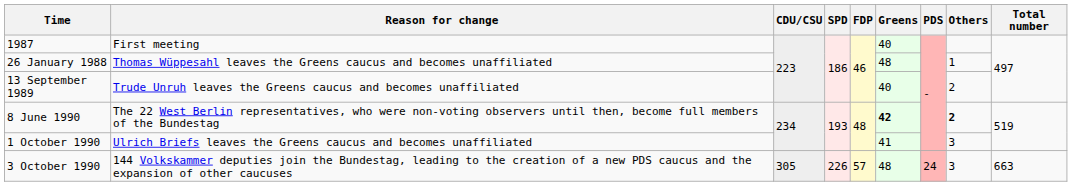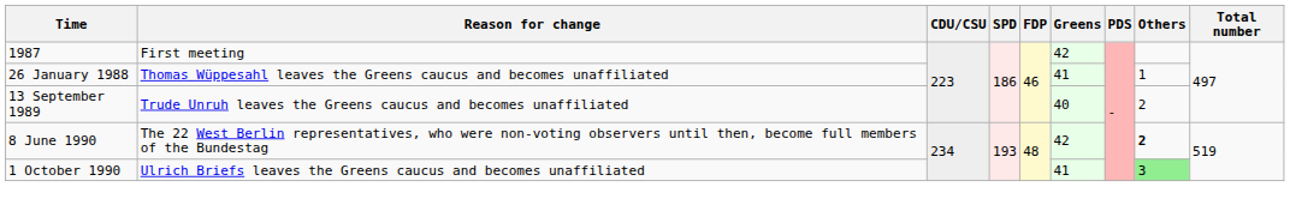 <table class="wikitable">
 <tr>
 <th>Time</th>
 <th>Reason for change</th>
 <th>CDU/CSU</th>
 <th>SPD</th>
 <th>FDP</th>
 <th>Greens</th>
 <th>PDS</th>
 <th>Others</th>
 <th>Total number</th>
 </tr>
 <tr>
 <td>1987</td>
 <td>First meeting</td>
 <td rowspan="3" style="background:#EEEEEE;">223</td>
 <td rowspan="3" style="background:#FFE8E8;">186</td>
 <td rowspan="3" style="background:#FFFACD;">46</td>
-<td rowspan="1" style="background:#E8FFE8;">40</td>
+<td rowspan="1" style="background:#E8FFE8;">42</td>
 <td rowspan="5" style="background:#FFB6B6;">-</td>
 <td rowspan="1"></td>
 <td rowspan="3">497</td>
 </tr>
 <tr>
 <td>26 January 1988</td>
 <td><a href='#'>Thomas Wüppesahl</a> leaves the Greens caucus and becomes unaffiliated</td>
-<td rowspan="1" style="background:#E8FFE8;">48</td>
+<td rowspan="1" style="background:#E8FFE8;">41</td>
 <td rowspan="1">1</td>
 </tr>
 <tr>
 <td>13 September 1989</td>
 <td><a href='#'>Trude Unruh</a> leaves the Greens caucus and becomes unaffiliated</td>
 <td rowspan="1" style="background:#E8FFE8;">40</td>
 <td rowspan="1">2</td>
 </tr>
 <tr>
 <td>8 June 1990</td>
 <td>The 22 <a href='#'>West Berlin</a> representatives, who were non-voting observers until then, become full members of the Bundestag</td>
 <td rowspan="2" style="background:#EEEEEE;">234</td>
 <td rowspan="2" style="background:#FFE8E8;">193</td>
 <td rowspan="2" style="background:#FFFACD;">48</td>
-<td rowspan="1" style="background:#E8FFE8;"><strong>42</strong></td>
+<td rowspan="1" style="background:#E8FFE8;">42</td>
 <td rowspan="1"><strong>2</strong></td>
 <td rowspan="2">519</td>
 </tr>
 <tr>
 <td>1 October 1990</td>
 <td><a href='#'>Ulrich Briefs</a> leaves the Greens caucus and becomes unaffiliated</td>
 <td rowspan="1" style="background:#E8FFE8;">41</td>
-<td rowspan="1">3</td>
-</tr>
-<tr>
-<td>3 October 1990</td>
-<td>144 <a href='#'>Volkskammer</a> deputies join the Bundestag, leading to the creation of a new PDS caucus and the expansion of other caucuses</td>
-<td rowspan="1" style="background:#EEEEEE;">305</td>
-<td rowspan="1" style="background:#FFE8E8;">226</td>
-<td rowspan="1" style="background:#FFFACD;">57</td>
-<td rowspan="1" style="background:#E8FFE8;">48</td>
-<td rowspan="1" style="background:#FFB6B6;">24</td>
-<td rowspan="1">3</td>
-<td>663</td>
+<td rowspan="1" style="background: lightgreen;">3</td>
 </tr>
 </table>
